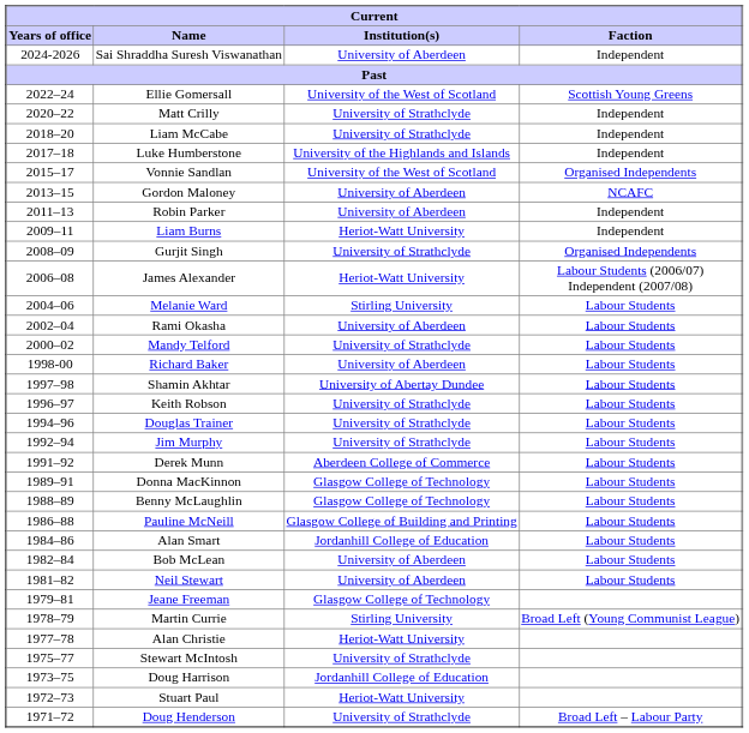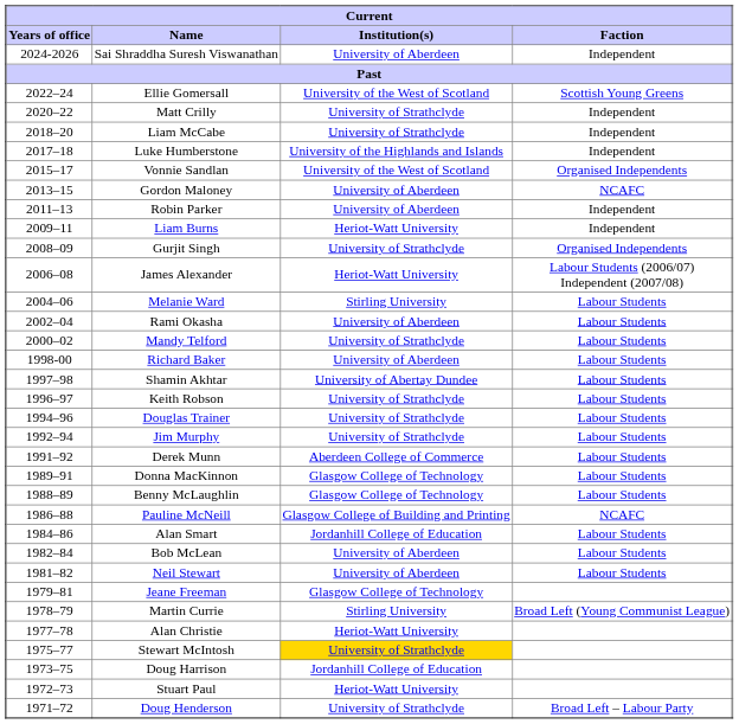 <table class="toccolours" align="center" border="2" cellspacing=0 cellpadding=2 style="text-align:center; border-collapse:collapse;">
 <tr style="background:#ccccff">
 <th colspan=4>Current</th>
 </tr>
 <tr style="background:#ccccff">
 <th>Years of office</th>
 <th>Name</th>
 <th>Institution(s)</th>
 <th>Faction</th>
 </tr>
 <tr>
 <td>2024-2026</td>
 <td>Sai Shraddha Suresh Viswanathan</td>
 <td><a href='#'>University of Aberdeen</a></td>
 <td>Independent</td>
 </tr>
 <tr style="background:#ccccff">
 <th colspan="4">Past</th>
 </tr>
 <tr>
 <td>2022–24</td>
 <td>Ellie Gomersall</td>
 <td><a href='#'>University of the West of Scotland</a></td>
 <td><a href='#'>Scottish Young Greens</a></td>
 </tr>
 <tr>
 <td>2020–22</td>
 <td>Matt Crilly</td>
 <td><a href='#'>University of Strathclyde</a></td>
 <td>Independent</td>
 </tr>
 <tr>
 <td>2018–20</td>
 <td>Liam McCabe</td>
 <td><a href='#'>University of Strathclyde</a></td>
 <td>Independent</td>
 </tr>
 <tr>
 <td>2017–18</td>
 <td>Luke Humberstone</td>
 <td><a href='#'>University of the Highlands and Islands</a></td>
 <td>Independent</td>
 </tr>
 <tr>
 <td>2015–17</td>
 <td>Vonnie Sandlan</td>
 <td><a href='#'>University of the West of Scotland</a></td>
 <td><a href='#'>Organised Independents</a></td>
 </tr>
 <tr>
 <td>2013–15</td>
 <td>Gordon Maloney</td>
 <td><a href='#'>University of Aberdeen</a></td>
 <td><a href='#'>NCAFC</a></td>
 </tr>
 <tr>
 <td>2011–13</td>
 <td>Robin Parker</td>
 <td><a href='#'>University of Aberdeen</a></td>
 <td>Independent</td>
 </tr>
 <tr>
 <td>2009–11</td>
 <td><a href='#'>Liam Burns</a></td>
 <td><a href='#'>Heriot-Watt University</a></td>
 <td>Independent</td>
 </tr>
 <tr>
 <td>2008–09</td>
 <td>Gurjit Singh</td>
 <td><a href='#'>University of Strathclyde</a></td>
 <td><a href='#'>Organised Independents</a></td>
 </tr>
 <tr>
 <td>2006–08</td>
 <td>James Alexander</td>
 <td><a href='#'>Heriot-Watt University</a></td>
 <td><a href='#'>Labour Students</a> (2006/07) <br>Independent (2007/08)</td>
 </tr>
 <tr>
 <td>2004–06</td>
 <td><a href='#'>Melanie Ward</a></td>
 <td><a href='#'>Stirling University</a></td>
 <td><a href='#'>Labour Students</a></td>
 </tr>
 <tr>
 <td>2002–04</td>
 <td>Rami Okasha</td>
 <td><a href='#'>University of Aberdeen</a></td>
 <td><a href='#'>Labour Students</a></td>
 </tr>
 <tr>
 <td>2000–02</td>
 <td><a href='#'>Mandy Telford</a></td>
 <td><a href='#'>University of Strathclyde</a></td>
 <td><a href='#'>Labour Students</a></td>
 </tr>
 <tr>
 <td>1998-00</td>
 <td><a href='#'>Richard Baker</a></td>
 <td><a href='#'>University of Aberdeen</a></td>
 <td><a href='#'>Labour Students</a></td>
 </tr>
 <tr>
 <td>1997–98</td>
 <td>Shamin Akhtar</td>
 <td><a href='#'>University of Abertay Dundee</a></td>
 <td><a href='#'>Labour Students</a></td>
 </tr>
 <tr>
 <td>1996–97</td>
 <td>Keith Robson</td>
 <td><a href='#'>University of Strathclyde</a></td>
 <td><a href='#'>Labour Students</a></td>
 </tr>
 <tr>
 <td>1994–96</td>
 <td><a href='#'>Douglas Trainer</a></td>
 <td><a href='#'>University of Strathclyde</a></td>
 <td><a href='#'>Labour Students</a></td>
 </tr>
 <tr>
 <td>1992–94</td>
 <td><a href='#'>Jim Murphy</a></td>
 <td><a href='#'>University of Strathclyde</a></td>
 <td><a href='#'>Labour Students</a></td>
 </tr>
 <tr>
 <td>1991–92</td>
 <td>Derek Munn</td>
 <td><a href='#'>Aberdeen College of Commerce</a></td>
 <td><a href='#'>Labour Students</a></td>
 </tr>
 <tr>
 <td>1989–91</td>
 <td>Donna MacKinnon</td>
 <td><a href='#'>Glasgow College of Technology</a></td>
 <td><a href='#'>Labour Students</a></td>
 </tr>
 <tr>
 <td>1988–89</td>
 <td>Benny McLaughlin</td>
 <td><a href='#'>Glasgow College of Technology</a></td>
 <td><a href='#'>Labour Students</a></td>
 </tr>
 <tr>
 <td>1986–88</td>
 <td><a href='#'>Pauline McNeill</a></td>
 <td><a href='#'>Glasgow College of Building and Printing</a></td>
-<td><a href='#'>Labour Students</a></td>
+<td><a href='#'>NCAFC</a></td>
 </tr>
 <tr>
 <td>1984–86</td>
 <td>Alan Smart</td>
 <td><a href='#'>Jordanhill College of Education</a></td>
 <td><a href='#'>Labour Students</a></td>
 </tr>
 <tr>
 <td>1982–84</td>
 <td>Bob McLean</td>
 <td><a href='#'>University of Aberdeen</a></td>
 <td><a href='#'>Labour Students</a></td>
 </tr>
 <tr>
 <td>1981–82</td>
 <td><a href='#'>Neil Stewart</a></td>
 <td><a href='#'>University of Aberdeen</a></td>
 <td><a href='#'>Labour Students</a></td>
 </tr>
 <tr>
 <td>1979–81</td>
 <td><a href='#'>Jeane Freeman</a></td>
 <td><a href='#'>Glasgow College of Technology</a></td>
 <td></td>
 </tr>
 <tr>
 <td>1978–79</td>
 <td>Martin Currie</td>
 <td><a href='#'>Stirling University</a></td>
 <td><a href='#'>Broad Left</a> (<a href='#'>Young Communist League</a>)</td>
 </tr>
 <tr>
 <td>1977–78</td>
 <td>Alan Christie</td>
 <td><a href='#'>Heriot-Watt University</a></td>
 <td></td>
 </tr>
 <tr>
 <td>1975–77</td>
 <td>Stewart McIntosh</td>
-<td><a href='#'>University of Strathclyde</a></td>
+<td style="background: gold;"><a href='#'>University of Strathclyde</a></td>
 <td></td>
 </tr>
 <tr>
 <td>1973–75</td>
 <td>Doug Harrison</td>
 <td><a href='#'>Jordanhill College of Education</a></td>
 <td></td>
 </tr>
 <tr>
 <td>1972–73</td>
 <td>Stuart Paul</td>
 <td><a href='#'>Heriot-Watt University</a></td>
 <td></td>
 </tr>
 <tr>
 <td>1971–72</td>
 <td><a href='#'>Doug Henderson</a></td>
 <td><a href='#'>University of Strathclyde</a></td>
 <td><a href='#'>Broad Left</a> – <a href='#'>Labour Party</a></td>
 </tr>
 </table>
